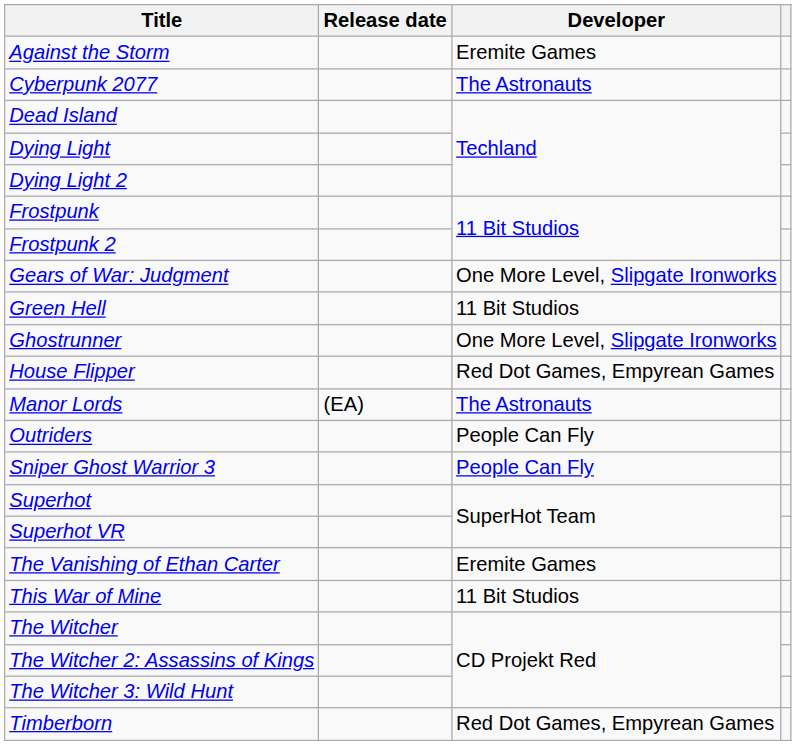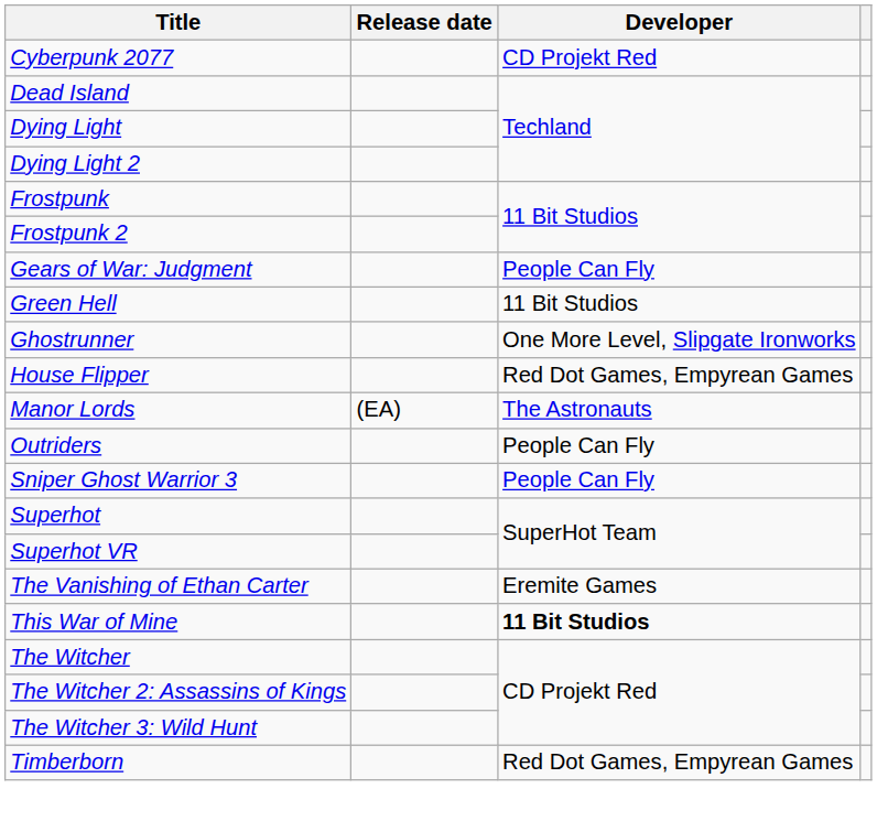 <table class="wikitable plainrowheaders sortable">
 <tr>
 <th scope="col">Title</th>
 <th scope="col">Release date</th>
 <th scope="col">Developer</th>
 <th></th>
 </tr>
 <tr>
-<td><em><a href='#'>Against the Storm</a></em></td>
-<td></td>
-<td>Eremite Games</td>
-<td></td>
-</tr>
-<tr>
 <td><em><a href='#'>Cyberpunk 2077</a></em></td>
 <td></td>
-<td><a href='#'>The Astronauts</a></td>
+<td><a href='#'>CD Projekt Red</a></td>
 <td></td>
 </tr>
 <tr>
 <td><em><a href='#'>Dead Island</a></em></td>
 <td></td>
 <td rowspan="3"><a href='#'>Techland</a></td>
 <td></td>
 </tr>
 <tr>
 <td><em><a href='#'>Dying Light</a></em></td>
 <td></td>
 <td></td>
 </tr>
 <tr>
 <td><em><a href='#'>Dying Light 2</a></em></td>
 <td></td>
 <td></td>
 </tr>
 <tr>
 <td><em><a href='#'>Frostpunk</a></em></td>
 <td></td>
 <td rowspan="2"><a href='#'>11 Bit Studios</a></td>
 <td></td>
 </tr>
 <tr>
 <td><em><a href='#'>Frostpunk 2</a></em></td>
 <td></td>
 <td></td>
 </tr>
 <tr>
 <td><em><a href='#'>Gears of War: Judgment</a></em></td>
 <td></td>
-<td>One More Level, <a href='#'>Slipgate Ironworks</a></td>
+<td><a href='#'>People Can Fly</a></td>
 <td></td>
 </tr>
 <tr>
 <td><em><a href='#'>Green Hell</a></em></td>
 <td></td>
 <td>11 Bit Studios</td>
 <td></td>
 </tr>
 <tr>
 <td><em><a href='#'>Ghostrunner</a></em></td>
 <td></td>
 <td>One More Level, <a href='#'>Slipgate Ironworks</a></td>
 <td></td>
 </tr>
 <tr>
 <td><em><a href='#'>House Flipper</a></em></td>
 <td></td>
 <td>Red Dot Games, Empyrean Games</td>
 <td></td>
 </tr>
 <tr>
 <td><em><a href='#'>Manor Lords</a></em></td>
 <td> (EA)</td>
 <td><a href='#'>The Astronauts</a></td>
 <td></td>
 </tr>
 <tr>
 <td><a href='#'><em>Outriders</em></a></td>
 <td></td>
 <td>People Can Fly</td>
 <td></td>
 </tr>
 <tr>
 <td><em><a href='#'>Sniper Ghost Warrior 3</a></em></td>
 <td></td>
 <td><a href='#'>People Can Fly</a></td>
 <td></td>
 </tr>
 <tr>
 <td><em><a href='#'>Superhot</a></em></td>
 <td></td>
 <td rowspan="2">SuperHot Team</td>
 <td></td>
 </tr>
 <tr>
 <td><em><a href='#'>Superhot VR</a></em></td>
 <td></td>
 <td></td>
 </tr>
 <tr>
 <td><em><a href='#'>The Vanishing of Ethan Carter</a></em></td>
 <td></td>
 <td>Eremite Games</td>
 <td></td>
 </tr>
 <tr>
 <td><em><a href='#'>This War of Mine</a></em></td>
 <td></td>
-<td>11 Bit Studios</td>
+<td><strong>11 Bit Studios</strong></td>
 <td></td>
 </tr>
 <tr>
 <td><a href='#'><em>The Witcher</em></a></td>
 <td></td>
 <td rowspan="3">CD Projekt Red</td>
 <td></td>
 </tr>
 <tr>
 <td><em><a href='#'>The Witcher 2: Assassins of Kings</a></em></td>
 <td></td>
 <td></td>
 </tr>
 <tr>
 <td><em><a href='#'>The Witcher 3: Wild Hunt</a></em></td>
 <td></td>
 <td></td>
 </tr>
 <tr>
 <td><em><a href='#'>Timberborn</a></em></td>
 <td></td>
 <td>Red Dot Games, Empyrean Games</td>
 <td></td>
 </tr>
 </table>
